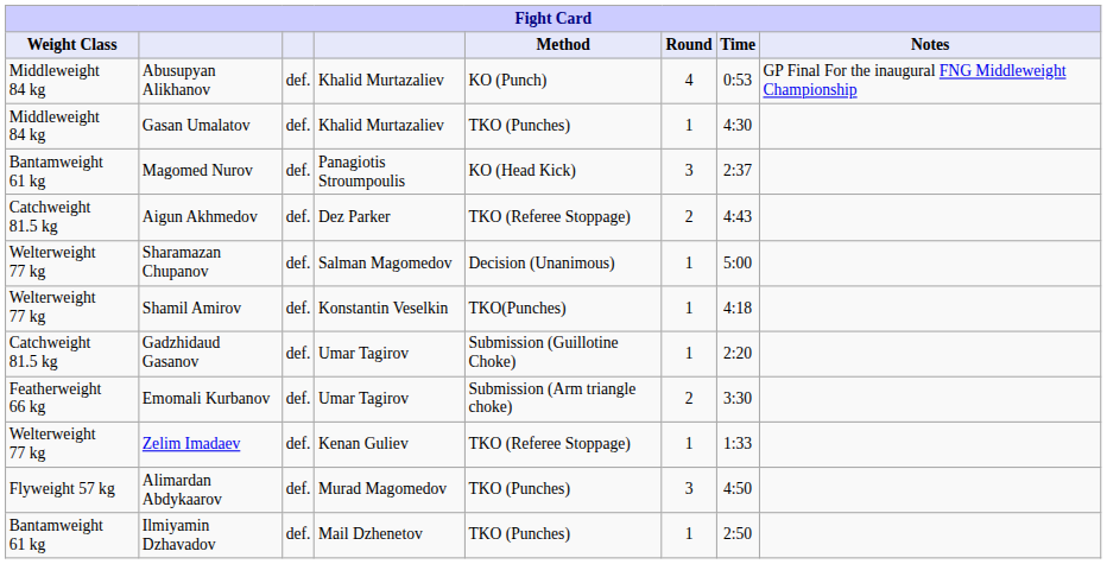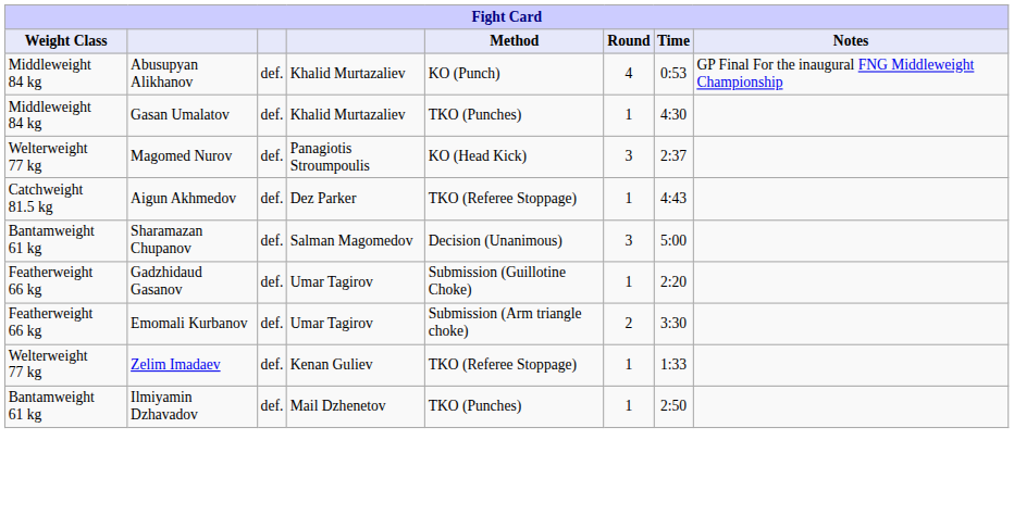 <table class="wikitable" style="font-size: 80%;">
 <tr>
 <th colspan="8" style="background-color: #ccf; color: #000080; text-align: center;"><strong>Fight Card</strong></th>
 </tr>
 <tr>
 <th colspan="1" style="background-color: #E6E8FA; color: #000000; text-align: center;">Weight Class</th>
 <th colspan="1" style="background-color: #E6E8FA; color: #000000; text-align: center;"></th>
 <th colspan="1" style="background-color: #E6E8FA; color: #000000; text-align: center;"></th>
 <th colspan="1" style="background-color: #E6E8FA; color: #000000; text-align: center;"></th>
 <th colspan="1" style="background-color: #E6E8FA; color: #000000; text-align: center;">Method</th>
 <th colspan="1" style="background-color: #E6E8FA; color: #000000; text-align: center;">Round</th>
 <th colspan="1" style="background-color: #E6E8FA; color: #000000; text-align: center;">Time</th>
 <th colspan="1" style="background-color: #E6E8FA; color: #000000; text-align: center;">Notes</th>
 </tr>
 <tr>
 <td>Middleweight 84 kg</td>
 <td> Abusupyan Alikhanov</td>
 <td>def.</td>
 <td> Khalid Murtazaliev</td>
 <td>KO (Punch)</td>
 <td align=center>4</td>
 <td align=center>0:53</td>
 <td>GP Final For the inaugural <a href='#'>FNG Middleweight Championship</a></td>
 </tr>
 <tr>
 <td>Middleweight 84 kg</td>
 <td> Gasan Umalatov</td>
 <td>def.</td>
 <td> Khalid Murtazaliev</td>
 <td>TKO (Punches)</td>
 <td align=center>1</td>
 <td align=center>4:30</td>
 <td></td>
 </tr>
 <tr>
-<td>Bantamweight 61 kg</td>
+<td>Welterweight 77 kg</td>
 <td> Magomed Nurov</td>
 <td>def.</td>
 <td> Panagiotis Stroumpoulis</td>
 <td>KO (Head Kick)</td>
 <td align=center>3</td>
 <td align=center>2:37</td>
 <td></td>
 </tr>
 <tr>
 <td>Catchweight 81.5 kg</td>
 <td> Aigun Akhmedov</td>
 <td>def.</td>
 <td> Dez Parker</td>
 <td>TKO (Referee Stoppage)</td>
-<td align=center>2</td>
+<td align=center>1</td>
 <td align=center>4:43</td>
 <td></td>
 </tr>
 <tr>
-<td>Welterweight 77 kg</td>
+<td>Bantamweight 61 kg</td>
 <td> Sharamazan Chupanov</td>
 <td>def.</td>
 <td> Salman Magomedov</td>
 <td>Decision (Unanimous)</td>
-<td align=center>1</td>
+<td align=center>3</td>
 <td align=center>5:00</td>
 <td></td>
 </tr>
 <tr>
-<td>Welterweight 77 kg</td>
-<td> Shamil Amirov</td>
-<td>def.</td>
-<td> Konstantin Veselkin</td>
-<td>TKO(Punches)</td>
-<td align=center>1</td>
-<td align=center>4:18</td>
-<td></td>
-</tr>
-<tr>
-<td>Catchweight 81.5 kg</td>
+<td>Featherweight 66 kg</td>
 <td> Gadzhidaud Gasanov</td>
 <td>def.</td>
 <td> Umar Tagirov</td>
 <td>Submission (Guillotine Choke)</td>
 <td align=center>1</td>
 <td align=center>2:20</td>
 <td></td>
 </tr>
 <tr>
 <td>Featherweight 66 kg</td>
 <td> Emomali Kurbanov</td>
 <td>def.</td>
 <td> Umar Tagirov</td>
 <td>Submission (Arm triangle choke)</td>
 <td align=center>2</td>
 <td align=center>3:30</td>
 <td></td>
 </tr>
 <tr>
 <td>Welterweight 77 kg</td>
 <td> <a href='#'>Zelim Imadaev</a></td>
 <td>def.</td>
 <td> Kenan Guliev</td>
 <td>TKO (Referee Stoppage)</td>
 <td align=center>1</td>
 <td align=center>1:33</td>
 <td></td>
 </tr>
 <tr>
-<td>Flyweight 57 kg</td>
-<td> Alimardan Abdykaarov</td>
-<td>def.</td>
-<td> Murad Magomedov</td>
-<td>TKO (Punches)</td>
-<td align=center>3</td>
-<td align=center>4:50</td>
-<td></td>
-</tr>
-<tr>
 <td>Bantamweight 61 kg</td>
 <td> Ilmiyamin Dzhavadov</td>
 <td>def.</td>
 <td> Mail Dzhenetov</td>
 <td>TKO (Punches)</td>
 <td align=center>1</td>
 <td align=center>2:50</td>
 <td></td>
 </tr>
 </table>
